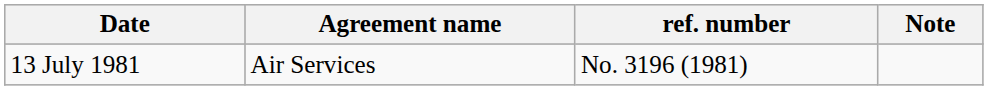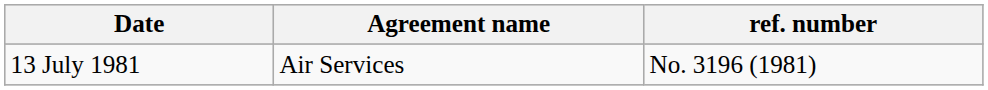 <table class="wikitable sortable" width="100%">
 <tr>
 <th class="unsortable">Date</th>
 <th>Agreement name</th>
 <th>ref. number</th>
-<th>Note</th>
 </tr>
 <tr>
 <td>13 July 1981</td>
 <td>Air Services</td>
 <td>No. 3196 (1981)</td>
-<td></td>
 </tr>
 </table>
